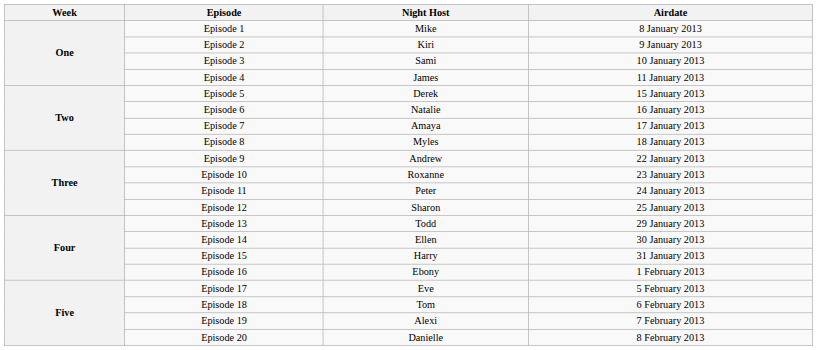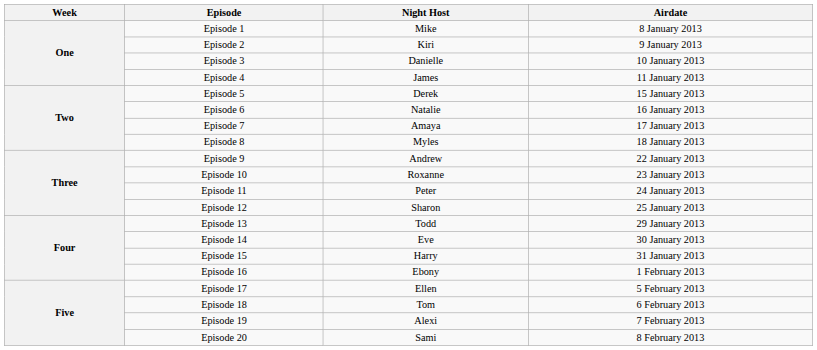 <table class="wikitable" style="text-align:center; width:100%;">
 <tr>
 <th scope="col">Week</th>
 <th scope="col">Episode</th>
 <th scope="col">Night Host</th>
 <th scope="col">Airdate</th>
 </tr>
 <tr>
 <th rowspan="4">One</th>
 <td>Episode 1</td>
 <td>Mike</td>
 <td>8 January 2013</td>
 </tr>
 <tr>
 <td>Episode 2</td>
 <td>Kiri</td>
 <td>9 January 2013</td>
 </tr>
 <tr>
 <td>Episode 3</td>
-<td>Sami</td>
+<td>Danielle</td>
 <td>10 January 2013</td>
 </tr>
 <tr>
 <td>Episode 4</td>
 <td>James</td>
 <td>11 January 2013</td>
 </tr>
 <tr>
 <th rowspan="4">Two</th>
 <td>Episode 5</td>
 <td>Derek</td>
 <td>15 January 2013</td>
 </tr>
 <tr>
 <td>Episode 6</td>
 <td>Natalie</td>
 <td>16 January 2013</td>
 </tr>
 <tr>
 <td>Episode 7</td>
 <td>Amaya</td>
 <td>17 January 2013</td>
 </tr>
 <tr>
 <td>Episode 8</td>
 <td>Myles</td>
 <td>18 January 2013</td>
 </tr>
 <tr>
 <th rowspan="4">Three</th>
 <td>Episode 9</td>
 <td>Andrew</td>
 <td>22 January 2013</td>
 </tr>
 <tr>
 <td>Episode 10</td>
 <td>Roxanne</td>
 <td>23 January 2013</td>
 </tr>
 <tr>
 <td>Episode 11</td>
 <td>Peter</td>
 <td>24 January 2013</td>
 </tr>
 <tr>
 <td>Episode 12</td>
 <td>Sharon</td>
 <td>25 January 2013</td>
 </tr>
 <tr>
 <th rowspan="4">Four</th>
 <td>Episode 13</td>
 <td>Todd</td>
 <td>29 January 2013</td>
 </tr>
 <tr>
 <td>Episode 14</td>
-<td>Ellen</td>
+<td>Eve</td>
 <td>30 January 2013</td>
 </tr>
 <tr>
 <td>Episode 15</td>
 <td>Harry</td>
 <td>31 January 2013</td>
 </tr>
 <tr>
 <td>Episode 16</td>
 <td>Ebony</td>
 <td>1 February 2013</td>
 </tr>
 <tr>
 <th rowspan="4">Five</th>
 <td>Episode 17</td>
-<td>Eve</td>
+<td>Ellen</td>
 <td>5 February 2013</td>
 </tr>
 <tr>
 <td>Episode 18</td>
 <td>Tom</td>
 <td>6 February 2013</td>
 </tr>
 <tr>
 <td>Episode 19</td>
 <td>Alexi</td>
 <td>7 February 2013</td>
 </tr>
 <tr>
 <td>Episode 20</td>
-<td>Danielle</td>
+<td>Sami</td>
 <td>8 February 2013</td>
 </tr>
 </table>
